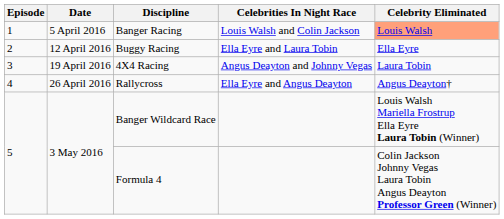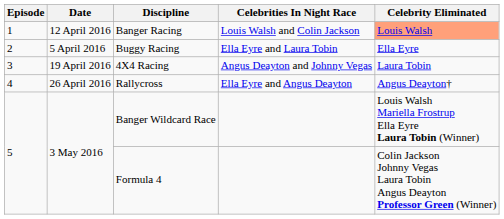 <table class="wikitable">
 <tr>
 <th>Episode</th>
 <th>Date</th>
 <th>Discipline</th>
 <th>Celebrities In Night Race</th>
 <th>Celebrity Eliminated</th>
 </tr>
 <tr>
 <td>1</td>
-<td>5 April 2016</td>
+<td>12 April 2016</td>
 <td>Banger Racing</td>
 <td><a href='#'>Louis Walsh</a> and <a href='#'>Colin Jackson</a></td>
 <td style="background: lightsalmon;"><a href='#'>Louis Walsh</a></td>
 </tr>
 <tr>
 <td>2</td>
-<td>12 April 2016</td>
+<td>5 April 2016</td>
 <td>Buggy Racing</td>
 <td><a href='#'>Ella Eyre</a> and <a href='#'>Laura Tobin</a></td>
 <td><a href='#'>Ella Eyre</a></td>
 </tr>
 <tr>
 <td>3</td>
 <td>19 April 2016</td>
 <td>4X4 Racing</td>
 <td><a href='#'>Angus Deayton</a> and <a href='#'>Johnny Vegas</a></td>
 <td><a href='#'>Laura Tobin</a></td>
 </tr>
 <tr>
 <td>4</td>
 <td>26 April 2016</td>
 <td>Rallycross</td>
 <td><a href='#'>Ella Eyre</a> and <a href='#'>Angus Deayton</a></td>
 <td><a href='#'>Angus Deayton</a>†</td>
 </tr>
 <tr>
 <td rowspan=2>5</td>
 <td rowspan=2>3 May 2016</td>
 <td>Banger Wildcard Race</td>
 <td></td>
 <td>Louis Walsh<br><a href='#'>Mariella Frostrup</a><br>Ella Eyre<br><strong>Laura Tobin</strong> (Winner)</td>
 </tr>
 <tr>
 <td>Formula 4</td>
 <td></td>
 <td>Colin Jackson<br>Johnny Vegas<br>Laura Tobin<br>Angus Deayton<br><strong><a href='#'>Professor Green</a></strong> (Winner)</td>
 </tr>
 </table>
